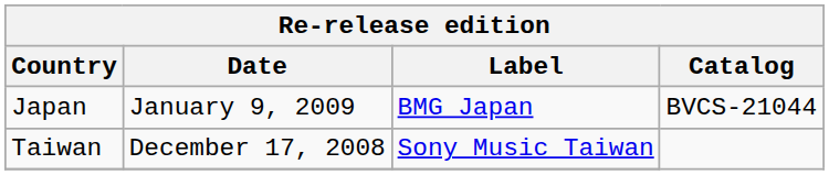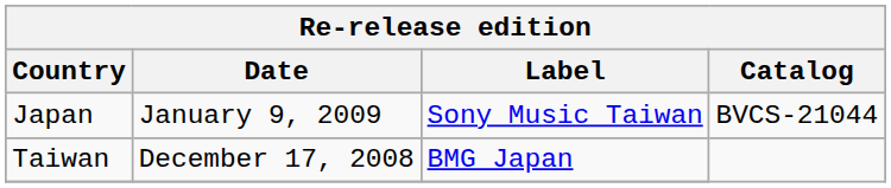 <table class="wikitable">
 <tr>
 <th colspan="4">Re-release edition</th>
 </tr>
 <tr>
 <th>Country</th>
 <th>Date</th>
 <th>Label</th>
 <th>Catalog</th>
 </tr>
 <tr>
 <td>Japan</td>
 <td>January 9, 2009</td>
-<td><a href='#'>BMG Japan</a></td>
+<td><a href='#'>Sony Music Taiwan</a></td>
 <td>BVCS-21044</td>
 </tr>
 <tr>
 <td>Taiwan</td>
 <td>December 17, 2008</td>
-<td><a href='#'>Sony Music Taiwan</a></td>
+<td><a href='#'>BMG Japan</a></td>
 </tr>
 <tr>
 </tr>
 </table>
